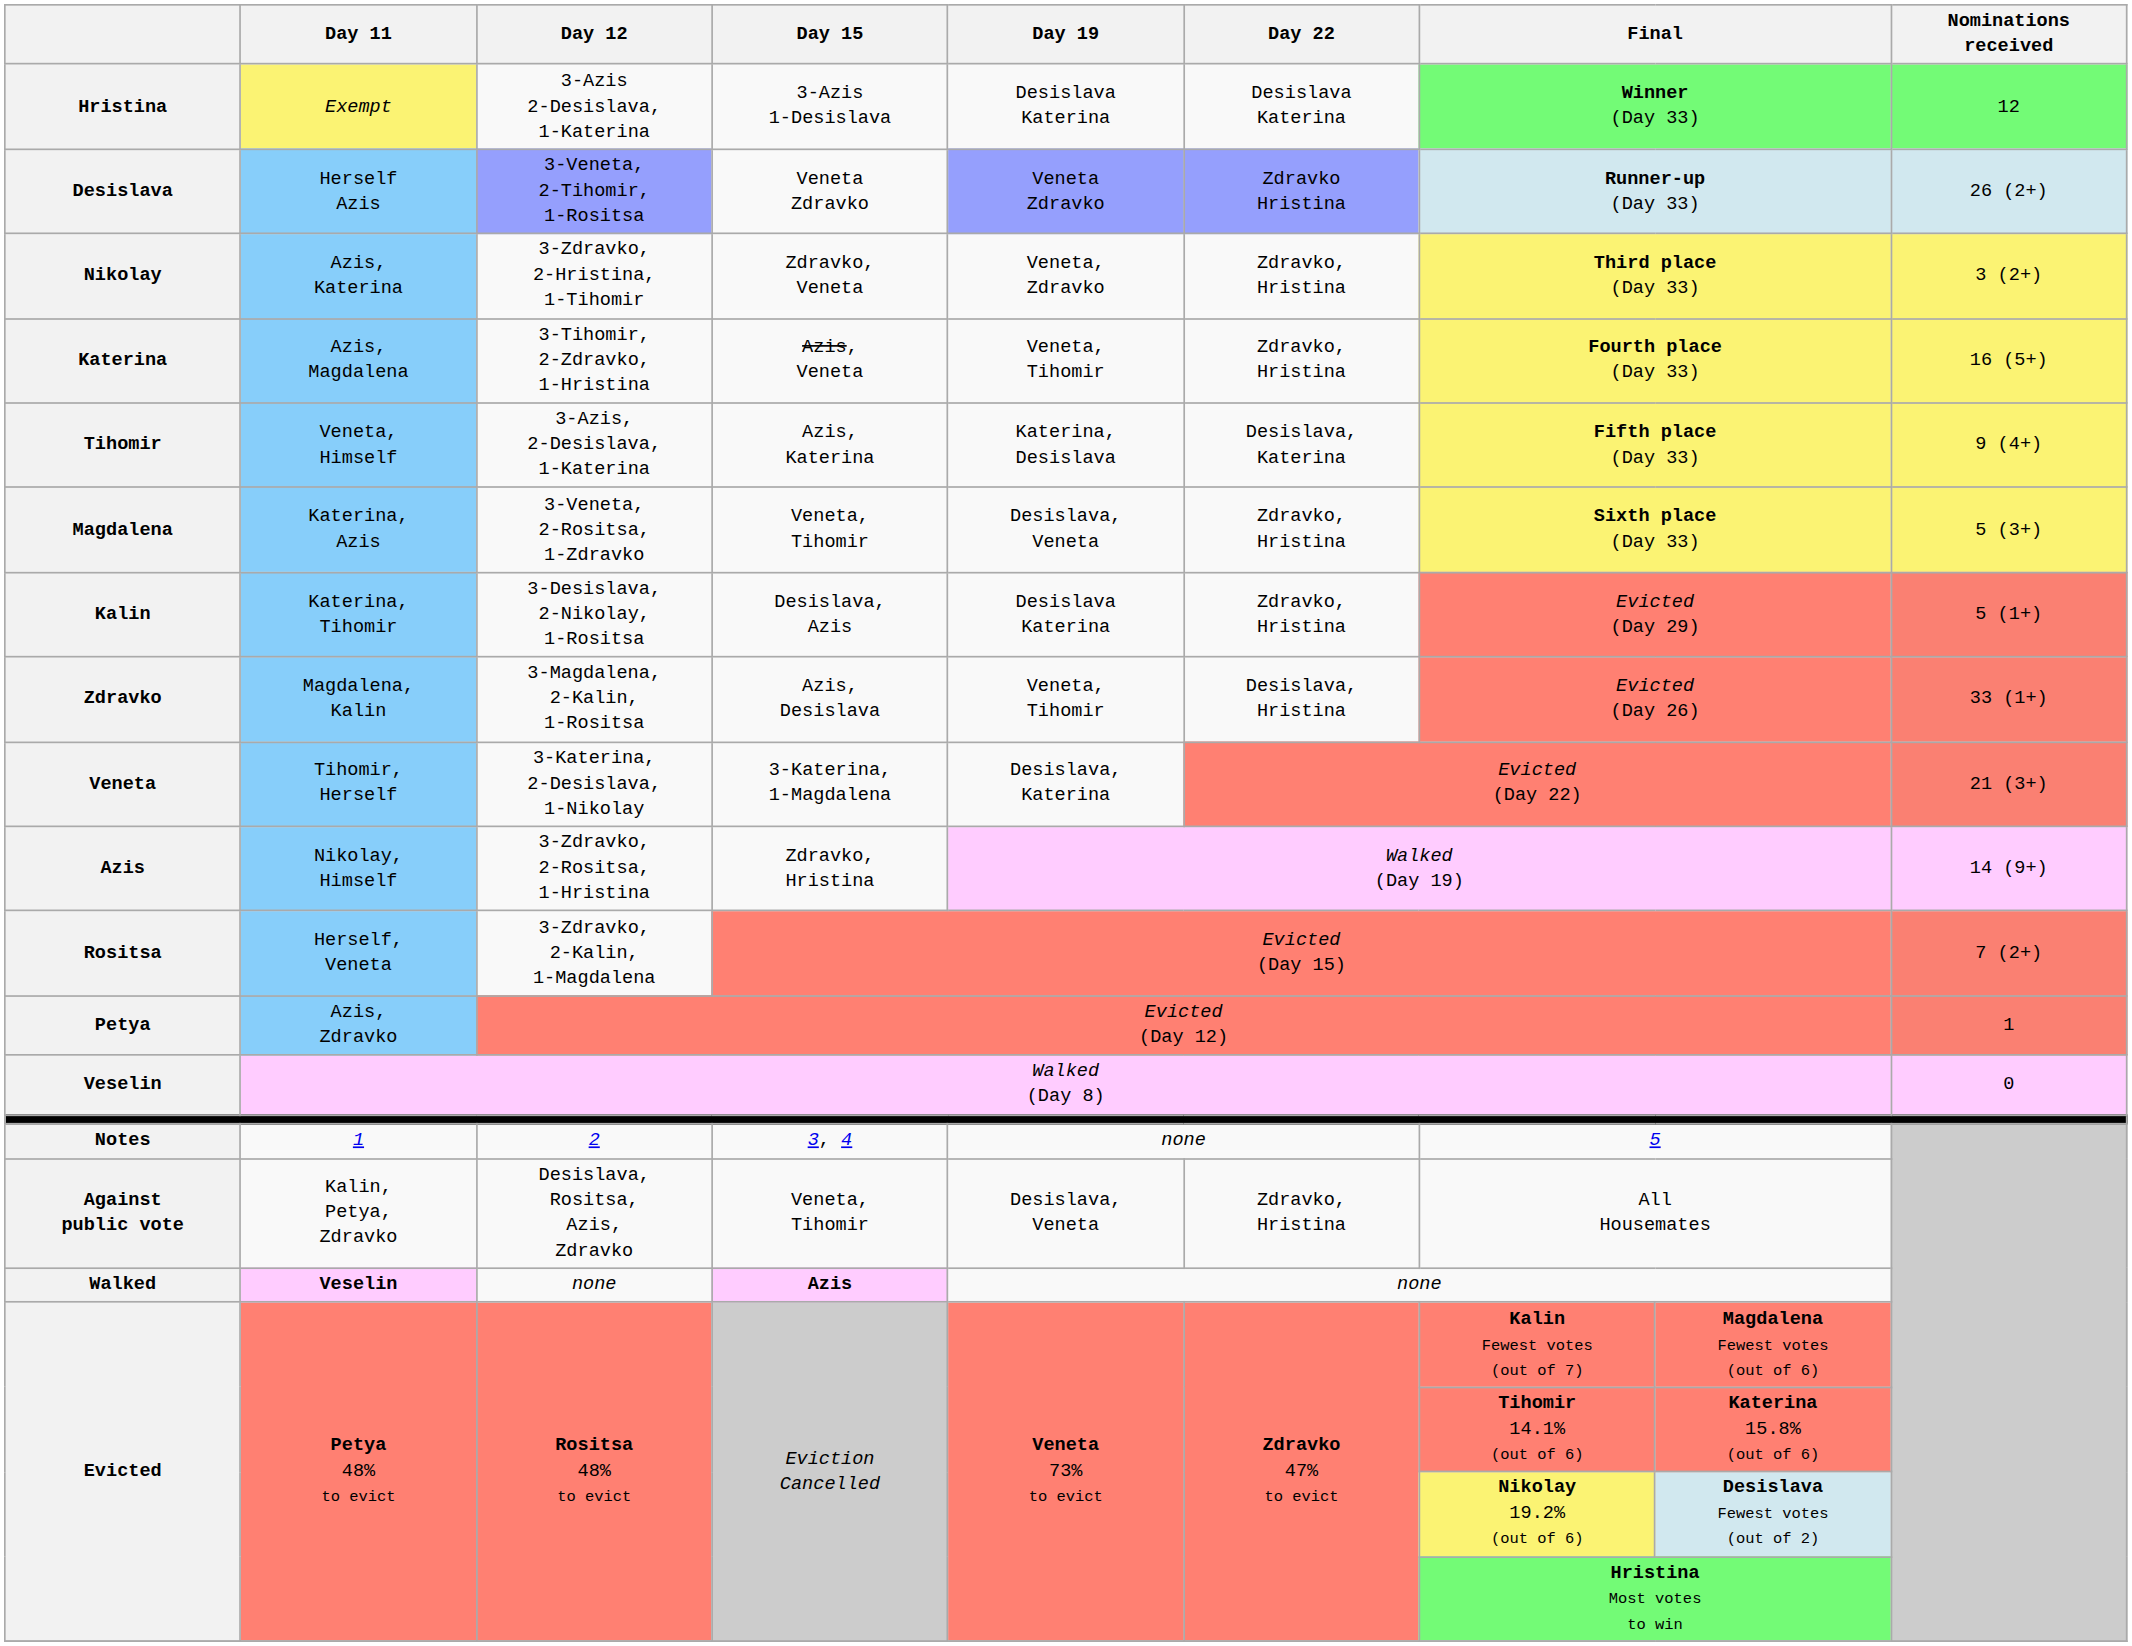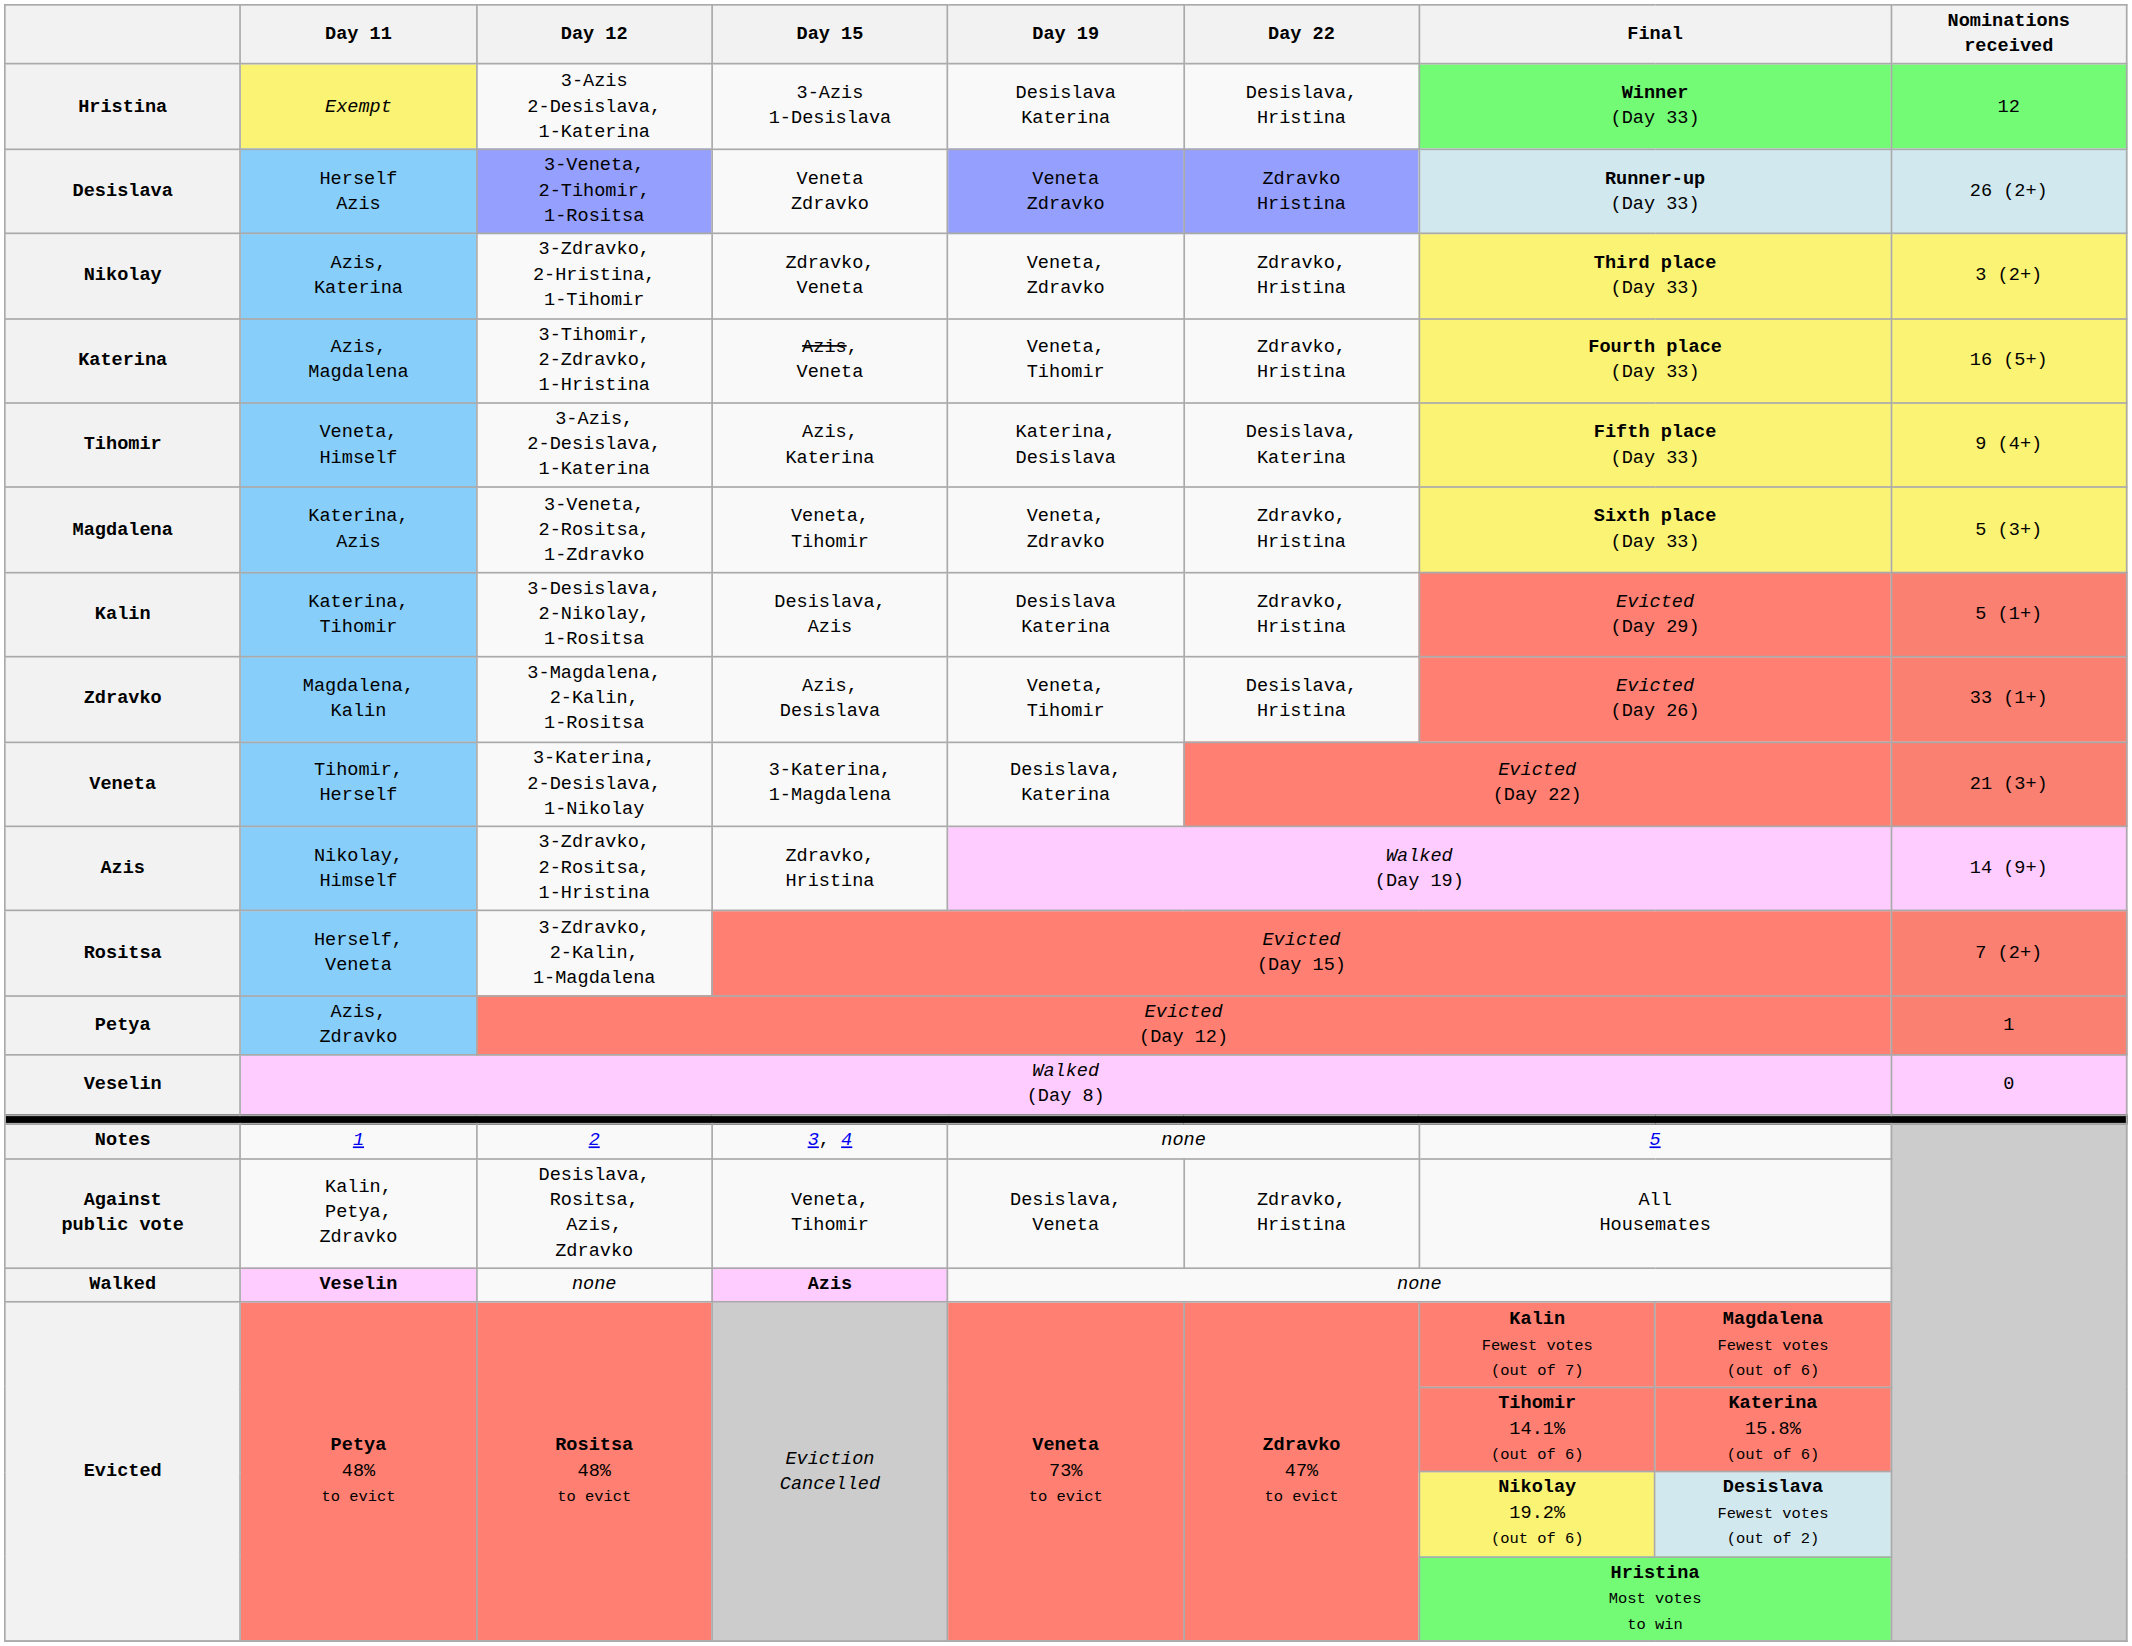 <table class="wikitable" style="text-align:center; width:100%; font-size:85%; line-height:15px;">
 <tr>
 <th style="width:10%"></th>
 <th style="width:10%">Day 11</th>
 <th style="width:10%">Day 12</th>
 <th style="width:10%">Day 15</th>
 <th style="width:10%">Day 19</th>
 <th style="width:10%">Day 22</th>
 <th style="width:20%" colspan="2">Final</th>
 <th style="width:10%">Nominations<br>received</th>
 </tr>
 <tr>
 <th>Hristina</th>
 <td style="background:#FBF373;"><em>Exempt</em></td>
 <td>3-Azis<br>2-Desislava,<br>1-Katerina</td>
 <td>3-Azis<br>1-Desislava</td>
 <td>Desislava<br>Katerina</td>
-<td>Desislava<br>Katerina</td>
+<td>Desislava,<br>Hristina</td>
 <td colspan="2" style="background:#73FB76;"><strong>Winner</strong><br>(Day 33)</td>
 <td style="background:#73FB76">12</td>
 </tr>
 <tr>
 <th>Desislava</th>
 <td style="background:#87CEFA">Herself<br>Azis</td>
 <td style="background:#959ffd;">3-Veneta,<br>2-Tihomir,<br>1-Rositsa</td>
 <td>Veneta<br>Zdravko</td>
 <td style="background:#959ffd;">Veneta<br>Zdravko</td>
 <td style="background:#959ffd;">Zdravko<br>Hristina</td>
 <td colspan="2" style="background:#D1E8EF;"><strong>Runner-up</strong><br>(Day 33)</td>
 <td style="background:#D1E8EF">26 (2+)</td>
 </tr>
 <tr>
 <th>Nikolay</th>
 <td style="background:#87CEFA">Azis,<br>Katerina</td>
 <td>3-Zdravko,<br>2-Hristina,<br>1-Tihomir</td>
 <td>Zdravko,<br>Veneta</td>
 <td>Veneta,<br>Zdravko</td>
 <td>Zdravko,<br>Hristina</td>
 <td colspan="2" style="background:#FBF373;"><strong>Third place</strong> <br>(Day 33)</td>
 <td style="background:#FBF373">3 (2+)</td>
 </tr>
 <tr>
 <th>Katerina</th>
 <td style="background:#87CEFA">Azis,<br>Magdalena</td>
 <td>3-Tihomir,<br>2-Zdravko,<br>1-Hristina</td>
 <td><s>Azis</s>,<br>Veneta</td>
 <td>Veneta,<br>Tihomir</td>
 <td>Zdravko,<br>Hristina</td>
 <td colspan="2" style="background:#FBF373;"><strong>Fourth place</strong><br>(Day 33)</td>
 <td style="background:#FBF373">16 (5+)</td>
 </tr>
 <tr>
 <th>Tihomir</th>
 <td style="background:#87CEFA">Veneta,<br>Himself</td>
 <td>3-Azis,<br>2-Desislava,<br>1-Katerina</td>
 <td>Azis,<br>Katerina</td>
 <td>Katerina,<br>Desislava</td>
 <td>Desislava,<br>Katerina</td>
 <td colspan="2" style="background:#FBF373;"><strong>Fifth place</strong><br>(Day 33)</td>
 <td style="background:#FBF373">9 (4+)</td>
 </tr>
 <tr>
 <th>Magdalena</th>
 <td style="background:#87CEFA">Katerina,<br>Azis</td>
 <td>3-Veneta,<br>2-Rositsa,<br>1-Zdravko</td>
 <td>Veneta,<br>Tihomir</td>
-<td>Desislava,<br>Veneta</td>
+<td>Veneta,<br>Zdravko</td>
 <td>Zdravko,<br>Hristina</td>
 <td colspan="2" style="background:#FBF373;"><strong>Sixth place</strong><br>(Day 33)</td>
 <td style="background:#FBF373">5 (3+)</td>
 </tr>
 <tr>
 <th>Kalin</th>
 <td style="background:#87CEFA">Katerina,<br>Tihomir</td>
 <td>3-Desislava,<br>2-Nikolay,<br>1-Rositsa</td>
 <td>Desislava,<br>Azis</td>
 <td>Desislava<br>Katerina</td>
 <td>Zdravko,<br>Hristina</td>
 <td style="background:#FF8072;" colspan="2"><em>Evicted</em><br>(Day 29)</td>
 <td style="background:#FA8072">5 (1+)</td>
 </tr>
 <tr>
 <th>Zdravko</th>
 <td style="background:#87CEFA">Magdalena,<br>Kalin</td>
 <td>3-Magdalena,<br>2-Kalin,<br>1-Rositsa</td>
 <td>Azis,<br>Desislava</td>
 <td>Veneta,<br>Tihomir</td>
 <td>Desislava,<br>Hristina</td>
 <td style="background:#FF8072;" colspan="2"><em>Evicted</em><br>(Day 26)</td>
 <td style="background:#FA8072">33 (1+)</td>
 </tr>
 <tr>
 <th>Veneta</th>
 <td style="background:#87CEFA">Tihomir,<br>Herself</td>
 <td>3-Katerina,<br>2-Desislava,<br>1-Nikolay</td>
 <td>3-Katerina,<br>1-Magdalena</td>
 <td>Desislava,<br>Katerina</td>
 <td style="background:#FF8072;" colspan="3"><em>Evicted</em><br>(Day 22)</td>
 <td style="background:#FA8072">21 (3+)</td>
 </tr>
 <tr>
 <th>Azis</th>
 <td style="background:#87CEFA">Nikolay,<br>Himself</td>
 <td>3-Zdravko,<br>2-Rositsa,<br>1-Hristina</td>
 <td>Zdravko,<br>Hristina</td>
 <td style="background:#fcf;" colspan="4"><em>Walked</em><br>(Day 19)</td>
 <td style="background:#fcf;">14 (9+)</td>
 </tr>
 <tr>
 <th>Rositsa</th>
 <td style="background:#87CEFA">Herself,<br>Veneta</td>
 <td>3-Zdravko,<br>2-Kalin,<br>1-Magdalena</td>
 <td style="background:#FF8072;" colspan="5"><em>Evicted</em><br>(Day 15)</td>
 <td style="background:#FA8072">7 (2+)</td>
 </tr>
 <tr>
 <th>Petya</th>
 <td style="background:#87CEFA">Azis,<br>Zdravko</td>
 <td style="background:#FF8072;" colspan="6"><em>Evicted</em><br>(Day 12)</td>
 <td style="background:#FA8072">1</td>
 </tr>
 <tr>
 <th>Veselin</th>
 <td style="background:#fcf;" colspan="7"><em>Walked</em><br>(Day 8)</td>
 <td style="background:#fcf;">0</td>
 </tr>
 <tr>
 <th style="background:#000;" colspan="15"></th>
 </tr>
 <tr>
 <th>Notes</th>
 <td><em><a href='#'>1</a></em></td>
 <td><em><a href='#'>2</a></em></td>
 <td><em><a href='#'>3</a></em>, <em><a href='#'>4</a></em></td>
 <td colspan="2"><em>none</em></td>
 <td colspan="2"><em><a href='#'>5</a></em></td>
 <td rowspan="7" style="background:#CCC"></td>
 </tr>
 <tr>
 <th>Against<br>public vote</th>
 <td>Kalin,<br>Petya,<br>Zdravko</td>
 <td>Desislava,<br>Rositsa,<br>Azis,<br>Zdravko</td>
 <td>Veneta,<br>Tihomir</td>
 <td>Desislava,<br>Veneta</td>
 <td>Zdravko,<br>Hristina</td>
 <td colspan="2">All<br>Housemates</td>
 </tr>
 <tr>
 <th>Walked</th>
 <td style="background:#fcf;"><strong>Veselin</strong></td>
 <td><em>none</em></td>
 <td style="background:#fcf;"><strong>Azis</strong></td>
 <td colspan="4"><em>none</em></td>
 </tr>
 <tr>
 <th rowspan=4>Evicted</th>
 <td rowspan=4 style="background:#FF8072"><strong>Petya</strong><br> 48% <br><small>to evict</small></td>
 <td rowspan=4 style="background:#FF8072"><strong>Rositsa</strong><br> 48% <br><small>to evict</small></td>
 <td rowspan=4 style="background:#CCC"><em>Eviction<br>Cancelled</em></td>
 <td rowspan=4 style="background:#FF8072"><strong>Veneta</strong><br> 73% <br><small>to evict</small></td>
 <td rowspan=4 style="background:#FF8072"><strong>Zdravko</strong><br> 47% <br><small>to evict</small></td>
 <td rowspan=1 style="background:#FF8072"><strong>Kalin</strong><br><small>Fewest votes<br>(out of 7)</small></td>
 <td style="background:#FF8072"><strong>Magdalena</strong><br><small>Fewest votes<br>(out of 6)</small></td>
 </tr>
 <tr>
 <td style="background:#FF8072"><strong>Tihomir</strong><br>14.1%<br><small>(out of 6)</small></td>
 <td style="background:#FF8072"><strong>Katerina</strong><br>15.8%<br><small>(out of 6)</small></td>
 </tr>
 <tr>
 <td style="background:#FBF373"><strong>Nikolay</strong><br>19.2%<br><small>(out of 6)</small></td>
 <td style="background:#D1E8EF"><strong>Desislava</strong><br><small>Fewest votes<br>(out of 2)</small></td>
 </tr>
 <tr>
 <td colspan=2 style="background:#73FB76"><strong>Hristina</strong><br><small>Most votes<br>to win</small></td>
 </tr>
 <tr>
 </tr>
 </table>
